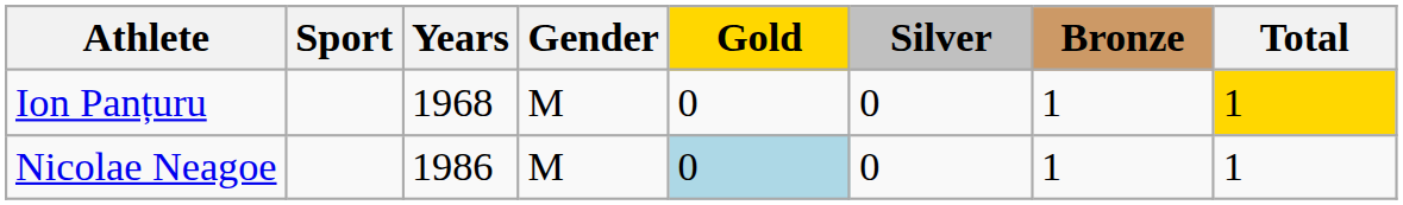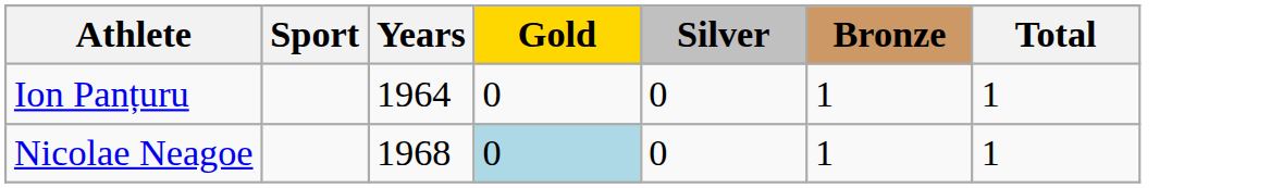 <table class="wikitable sortable">
 <tr>
 <th>Athlete</th>
 <th>Sport</th>
 <th>Years</th>
-<th>Gender</th>
 <th style="background-color:gold; width:4.0em; font-weight:bold;">Gold</th>
 <th style="background-color:silver; width:4.0em; font-weight:bold;">Silver</th>
 <th style="background-color:#cc9966; width:4.0em; font-weight:bold;">Bronze</th>
 <th style="width:4.0em;">Total</th>
 </tr>
 <tr>
 <td><a href='#'>Ion Panțuru</a></td>
 <td></td>
-<td>1968</td>
-<td>M</td>
+<td>1964</td>
 <td>0</td>
 <td>0</td>
 <td>1</td>
-<td style="background: gold;">1</td>
+<td>1</td>
 </tr>
 <tr>
 <td><a href='#'>Nicolae Neagoe</a></td>
 <td></td>
-<td>1986</td>
-<td>M</td>
+<td>1968</td>
 <td style="background: lightblue;">0</td>
 <td>0</td>
 <td>1</td>
 <td>1</td>
 </tr>
 </table>
